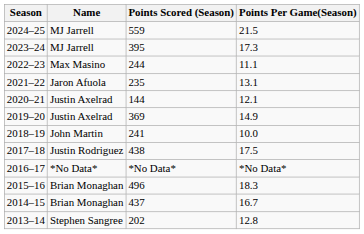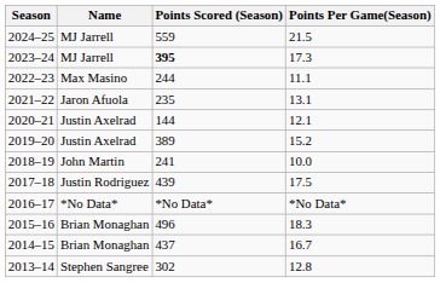 <table class="wikitable">
 <tr>
 <th>Season</th>
 <th>Name</th>
 <th>Points Scored (Season)</th>
 <th>Points Per Game(Season)</th>
 </tr>
 <tr>
 <td>2024–25</td>
 <td>MJ Jarrell</td>
 <td>559</td>
 <td>21.5</td>
 </tr>
 <tr>
 <td>2023–24</td>
 <td>MJ Jarrell</td>
-<td>395</td>
+<td><strong>395</strong></td>
 <td>17.3</td>
 </tr>
 <tr>
 <td>2022–23</td>
 <td>Max Masino</td>
 <td>244</td>
 <td>11.1</td>
 </tr>
 <tr>
 <td>2021–22</td>
 <td>Jaron Afuola</td>
 <td>235</td>
 <td>13.1</td>
 </tr>
 <tr>
 <td>2020–21</td>
 <td>Justin Axelrad</td>
 <td>144</td>
 <td>12.1</td>
 </tr>
 <tr>
 <td>2019–20</td>
 <td>Justin Axelrad</td>
-<td>369</td>
-<td>14.9</td>
+<td>389</td>
+<td>15.2</td>
 </tr>
 <tr>
 <td>2018–19</td>
 <td>John Martin</td>
 <td>241</td>
 <td>10.0</td>
 </tr>
 <tr>
 <td>2017–18</td>
 <td>Justin Rodriguez</td>
-<td>438</td>
+<td>439</td>
 <td>17.5</td>
 </tr>
 <tr>
 <td>2016–17</td>
 <td>*No Data*</td>
 <td>*No Data*</td>
 <td>*No Data*</td>
 </tr>
 <tr>
 <td>2015–16</td>
 <td>Brian Monaghan</td>
 <td>496</td>
 <td>18.3</td>
 </tr>
 <tr>
 <td>2014–15</td>
 <td>Brian Monaghan</td>
 <td>437</td>
 <td>16.7</td>
 </tr>
 <tr>
 <td>2013–14</td>
 <td>Stephen Sangree</td>
-<td>202</td>
+<td>302</td>
 <td>12.8</td>
 </tr>
 </table>
